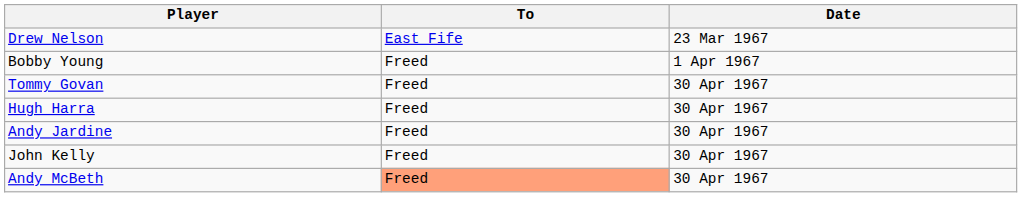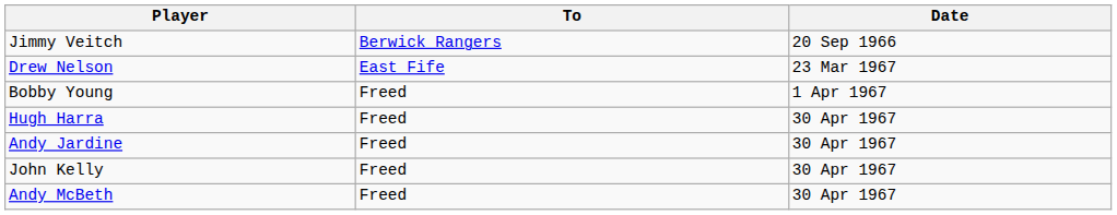 <table class="wikitable" style="text-align:center; font-size:95%;width:98%; text-align:left">
 <tr>
 <th>Player</th>
 <th>To</th>
 <th>Date</th>
+</tr>
+<tr>
+<td> Jimmy Veitch</td>
+<td> <a href='#'>Berwick Rangers</a></td>
+<td>20 Sep 1966</td>
 </tr>
 <tr>
 <td> <a href='#'>Drew Nelson</a></td>
 <td> <a href='#'>East Fife</a></td>
 <td>23 Mar 1967</td>
 </tr>
 <tr>
 <td> Bobby Young</td>
 <td> Freed</td>
 <td>1 Apr 1967</td>
-</tr>
-<tr>
-<td> <a href='#'>Tommy Govan</a></td>
-<td> Freed</td>
-<td>30 Apr 1967</td>
 </tr>
 <tr>
 <td> <a href='#'>Hugh Harra</a></td>
 <td> Freed</td>
 <td>30 Apr 1967</td>
 </tr>
 <tr>
 <td> <a href='#'>Andy Jardine</a></td>
 <td> Freed</td>
 <td>30 Apr 1967</td>
 </tr>
 <tr>
 <td> John Kelly</td>
 <td> Freed</td>
 <td>30 Apr 1967</td>
 </tr>
 <tr>
 <td> <a href='#'>Andy McBeth</a></td>
-<td style="background: lightsalmon;"> Freed</td>
+<td> Freed</td>
 <td>30 Apr 1967</td>
 </tr>
 </table>
